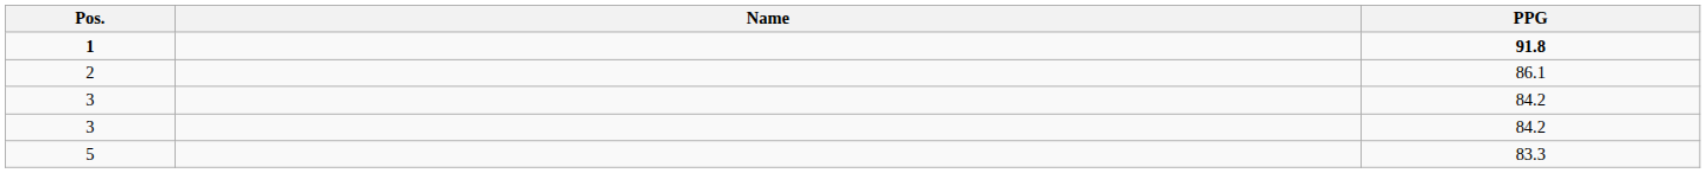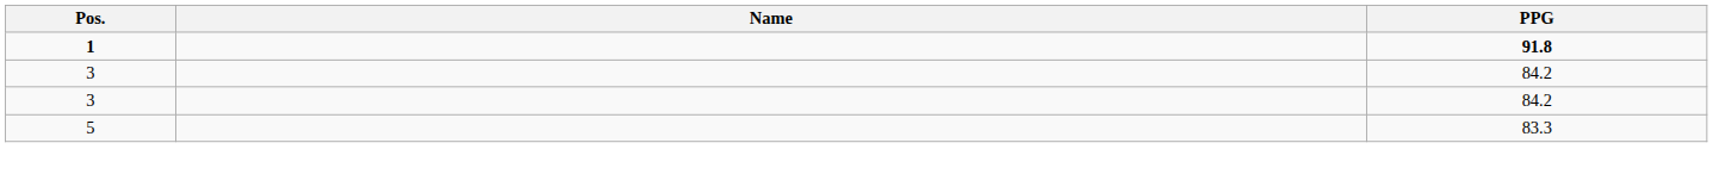 <table class=wikitable width="80%">
 <tr>
 <th width="10%">Pos.</th>
 <th width="70%">Name</th>
 <th width="20%">PPG</th>
 </tr>
 <tr>
 <td align=center><strong>1</strong></td>
 <td><strong></strong></td>
 <td align=center><strong>91.8</strong></td>
-</tr>
-<tr>
-<td align=center>2</td>
-<td></td>
-<td align=center>86.1</td>
 </tr>
 <tr>
 <td align=center>3</td>
 <td></td>
 <td align=center>84.2</td>
 </tr>
 <tr>
 <td align=center>3</td>
 <td></td>
 <td align=center>84.2</td>
 </tr>
 <tr>
 <td align=center>5</td>
 <td></td>
 <td align=center>83.3</td>
 </tr>
 </table>
